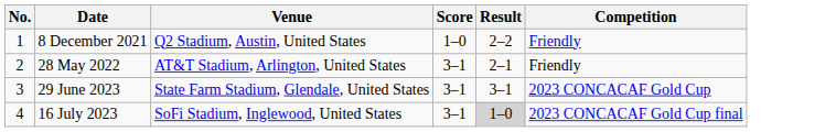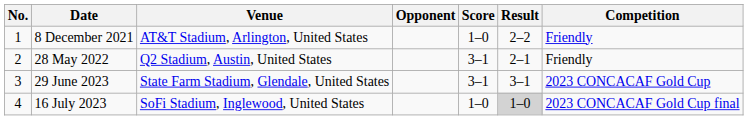 <table class="wikitable sortable">
 <tr>
 <th scope="col">No.</th>
 <th scope="col">Date</th>
 <th scope="col">Venue</th>
+<th scope="col">Opponent</th>
 <th scope="col">Score</th>
 <th scope="col">Result</th>
 <th scope="col">Competition</th>
 </tr>
 <tr>
 <td style="text-align:center">1</td>
 <td>8 December 2021</td>
-<td><a href='#'>Q2 Stadium</a>, <a href='#'>Austin</a>, United States</td>
+<td><a href='#'>AT&T Stadium</a>, <a href='#'>Arlington</a>, United States</td>
+<td></td>
 <td style="text-align:center">1–0</td>
 <td style="text-align:center">2–2</td>
 <td><a href='#'>Friendly</a></td>
 </tr>
 <tr>
 <td style="text-align:center">2</td>
 <td>28 May 2022</td>
-<td><a href='#'>AT&T Stadium</a>, <a href='#'>Arlington</a>, United States</td>
+<td><a href='#'>Q2 Stadium</a>, <a href='#'>Austin</a>, United States</td>
+<td></td>
 <td style="text-align:center">3–1</td>
 <td style="text-align:center">2–1</td>
 <td>Friendly</td>
 </tr>
 <tr>
 <td style="text-align:center">3</td>
 <td>29 June 2023</td>
 <td><a href='#'>State Farm Stadium</a>, <a href='#'>Glendale</a>, United States</td>
+<td></td>
 <td style="text-align:center">3–1</td>
 <td style="text-align:center">3–1</td>
 <td><a href='#'>2023 CONCACAF Gold Cup</a></td>
 </tr>
 <tr>
 <td style="text-align:center">4</td>
 <td>16 July 2023</td>
 <td><a href='#'>SoFi Stadium</a>, <a href='#'>Inglewood</a>, United States</td>
-<td style="text-align:center">3–1</td>
+<td></td>
+<td style="text-align:center">1–0</td>
 <td style="background: lightgrey; text-align:center">1–0</td>
 <td><a href='#'>2023 CONCACAF Gold Cup final</a></td>
 </tr>
 </table>
